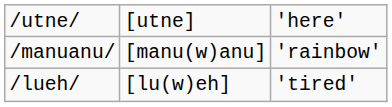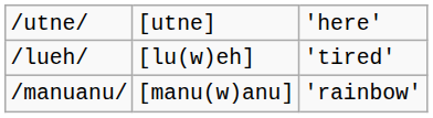 <table class="wikitable">
 <tr>
 <td>/utne/</td>
 <td>[utne]</td>
 <td>'here'</td>
 </tr>
 <tr>
+<td>/lueh/</td>
+<td>[lu(w)eh]</td>
+<td>'tired'</td>
+</tr>
+<tr>
 <td>/manuanu/</td>
 <td>[manu(w)anu]</td>
 <td>'rainbow'</td>
 </tr>
-<tr>
-<td>/lueh/</td>
-<td>[lu(w)eh]</td>
-<td>'tired'</td>
-</tr>
 </table>
